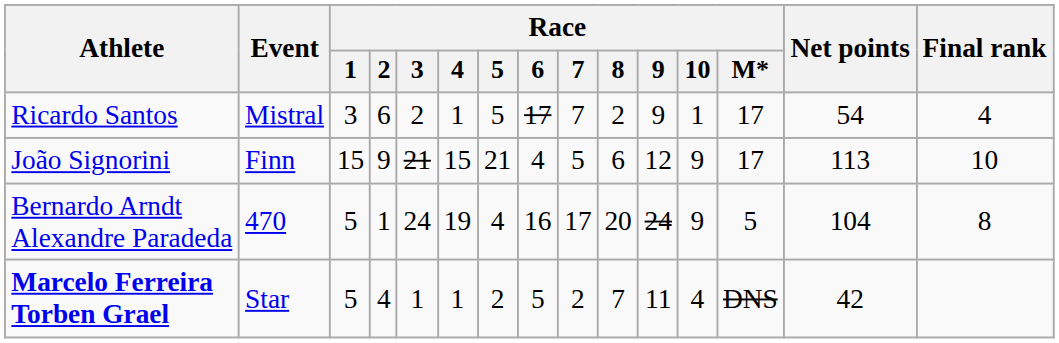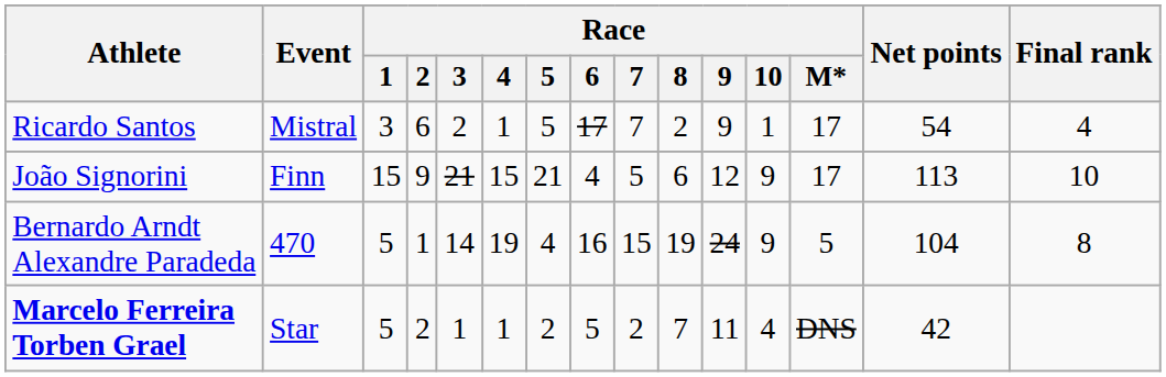 <table class="wikitable" style="font-size:90%">
 <tr>
 <th rowspan=2>Athlete</th>
 <th rowspan=2>Event</th>
 <th colspan=11>Race</th>
 <th rowspan=2>Net points</th>
 <th rowspan=2>Final rank</th>
 </tr>
 <tr style="font-size:95%">
 <th>1</th>
 <th>2</th>
 <th>3</th>
 <th>4</th>
 <th>5</th>
 <th>6</th>
 <th>7</th>
 <th>8</th>
 <th>9</th>
 <th>10</th>
 <th>M*</th>
 </tr>
 <tr align=center>
 <td align=left><a href='#'>Ricardo Santos</a></td>
 <td align=left><a href='#'>Mistral</a></td>
 <td>3</td>
 <td>6</td>
 <td>2</td>
 <td>1</td>
 <td>5</td>
 <td><s>17</s></td>
 <td>7</td>
 <td>2</td>
 <td>9</td>
 <td>1</td>
 <td>17</td>
 <td>54</td>
 <td>4</td>
 </tr>
 <tr align=center>
 <td align=left><a href='#'>João Signorini</a></td>
 <td align=left><a href='#'>Finn</a></td>
 <td>15</td>
 <td>9</td>
 <td><s>21</s></td>
 <td>15</td>
 <td>21</td>
 <td>4</td>
 <td>5</td>
 <td>6</td>
 <td>12</td>
 <td>9</td>
 <td>17</td>
 <td>113</td>
 <td>10</td>
 </tr>
 <tr align=center>
 <td align=left><a href='#'>Bernardo Arndt</a><br><a href='#'>Alexandre Paradeda</a></td>
 <td align=left><a href='#'>470</a></td>
 <td>5</td>
 <td>1</td>
-<td>24</td>
+<td>14</td>
 <td>19</td>
 <td>4</td>
 <td>16</td>
-<td>17</td>
-<td>20</td>
+<td>15</td>
+<td>19</td>
 <td><s>24</s></td>
 <td>9</td>
 <td>5</td>
 <td>104</td>
 <td>8</td>
 </tr>
 <tr align=center>
 <td align=left><strong><a href='#'>Marcelo Ferreira</a><br><a href='#'>Torben Grael</a></strong></td>
 <td align=left><a href='#'>Star</a></td>
 <td>5</td>
-<td>4</td>
+<td>2</td>
 <td>1</td>
 <td>1</td>
 <td>2</td>
 <td>5</td>
 <td>2</td>
 <td>7</td>
 <td>11</td>
 <td>4</td>
 <td><s>DNS</s></td>
 <td>42</td>
 <td></td>
 </tr>
 </table>
